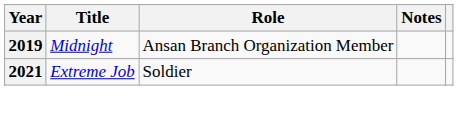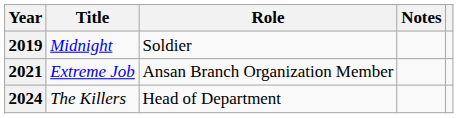 <table class="wikitable plainrowheaders sortable">
 <tr>
 <th scope="col">Year</th>
 <th scope="col">Title</th>
 <th scope="col">Role</th>
 <th scope="col" class="unsortable">Notes</th>
 <th scope="col" class="unsortable"></th>
 </tr>
 <tr>
 <th scope="row">2019</th>
 <td><em><a href='#'>Midnight</a></em></td>
-<td>Ansan Branch Organization Member</td>
+<td>Soldier</td>
 <td></td>
 <td style="text-align:center"></td>
 </tr>
 <tr>
 <th scope="row">2021</th>
 <td><em><a href='#'>Extreme Job</a></em></td>
-<td>Soldier</td>
+<td>Ansan Branch Organization Member</td>
+<td></td>
+<td style="text-align:center"></td>
+</tr>
+<tr>
+<th scope="row">2024</th>
+<td><em>The Killers</em></td>
+<td>Head of Department</td>
 <td></td>
 <td style="text-align:center"></td>
 </tr>
 </table>
